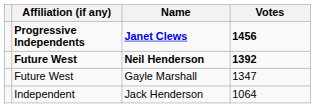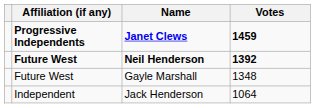 <table class="wikitable" style="width:51%;">
 <tr>
 <th style="width:1%;"></th>
 <th style="width:15%;">Affiliation (if any)</th>
 <th style="width:20%;">Name</th>
 <th style="width:15%;">Votes</th>
 </tr>
 <tr>
 <td bgcolor=></td>
 <td><strong>Progressive Independents</strong></td>
 <td><strong><a href='#'>Janet Clews</a></strong></td>
-<td><strong>1456</strong></td>
+<td><strong>1459</strong></td>
 </tr>
 <tr>
 <td bgcolor=></td>
 <td><strong>Future West</strong></td>
 <td><strong>Neil Henderson</strong></td>
 <td><strong>1392</strong></td>
 </tr>
 <tr>
 <td bgcolor=></td>
 <td>Future West</td>
 <td>Gayle Marshall</td>
-<td>1347</td>
+<td>1348</td>
 </tr>
 <tr>
 <td bgcolor=></td>
 <td>Independent</td>
 <td>Jack Henderson</td>
 <td>1064</td>
 </tr>
 </table>
